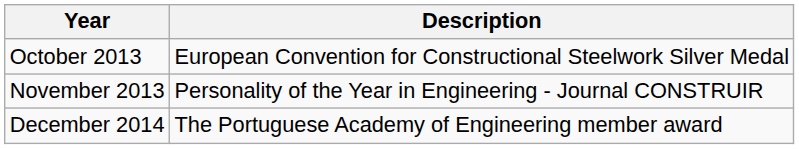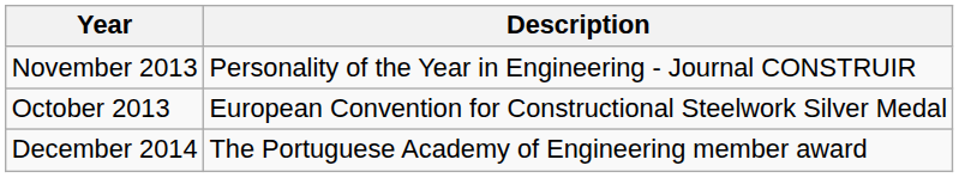 <table class="wikitable sortable">
 <tr>
 <th>Year</th>
 <th>Description</th>
 </tr>
 <tr>
+<td>November 2013</td>
+<td>Personality of the Year in Engineering - Journal CONSTRUIR</td>
+</tr>
+<tr>
 <td>October 2013</td>
 <td>European Convention for Constructional Steelwork Silver Medal</td>
-</tr>
-<tr>
-<td>November 2013</td>
-<td>Personality of the Year in Engineering - Journal CONSTRUIR</td>
 </tr>
 <tr>
 <td>December 2014</td>
 <td>The Portuguese Academy of Engineering member award</td>
 </tr>
 </table>
